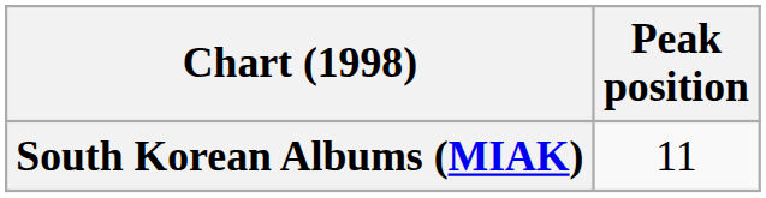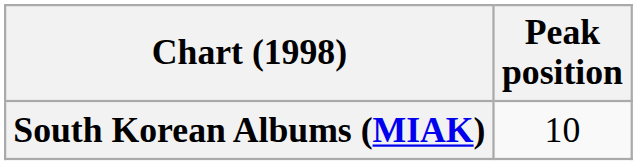 <table class="wikitable plainrowheaders">
 <tr>
 <th>Chart (1998)</th>
 <th>Peak<br>position</th>
 </tr>
 <tr>
 <th scope="row">South Korean Albums (<a href='#'>MIAK</a>)</th>
-<td style="text-align:center;">11</td>
+<td style="text-align:center;">10</td>
 </tr>
 </table>
